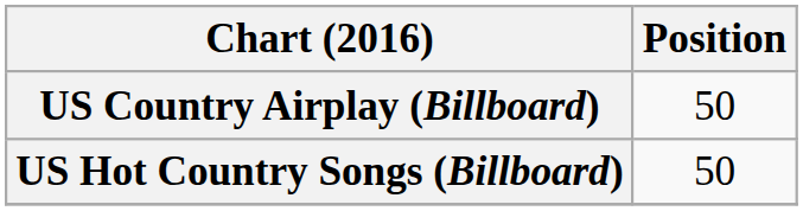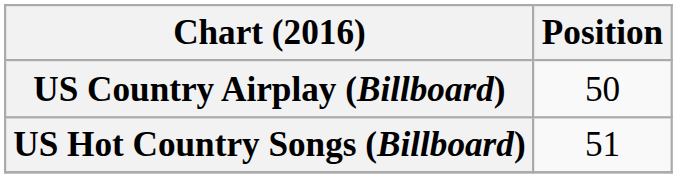 <table class="wikitable sortable plainrowheaders" style="text-align:center">
 <tr>
 <th scope="col">Chart (2016)</th>
 <th scope="col">Position</th>
 </tr>
 <tr>
 <th scope="row">US Country Airplay (<em>Billboard</em>)</th>
 <td>50</td>
 </tr>
 <tr>
 <th scope="row">US Hot Country Songs (<em>Billboard</em>)</th>
-<td>50</td>
+<td>51</td>
 </tr>
 <tr>
 </tr>
 </table>
